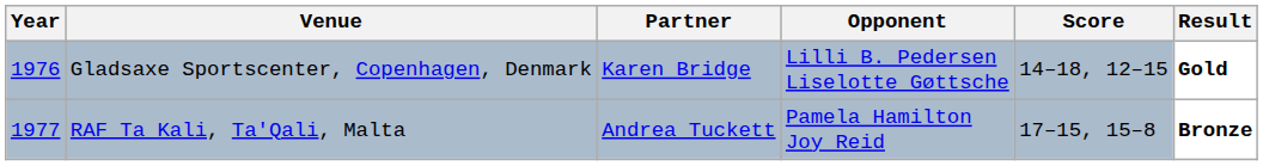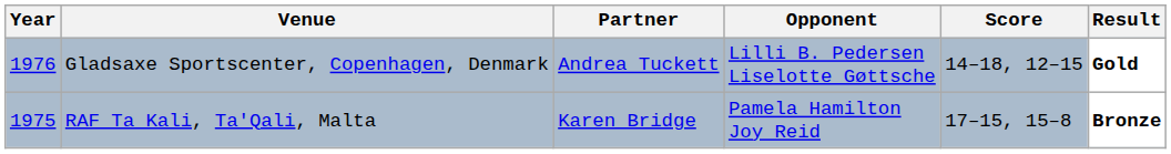 <table class="sortable wikitable" style="font-size: 90%;">
 <tr>
 <th>Year</th>
 <th>Venue</th>
 <th>Partner</th>
 <th>Opponent</th>
 <th>Score</th>
 <th>Result</th>
 </tr>
 <tr style="background:#AABBCC">
 <td align="center"><a href='#'>1976</a></td>
 <td align="left">Gladsaxe Sportscenter, <a href='#'>Copenhagen</a>, Denmark</td>
-<td align="left"> <a href='#'>Karen Bridge</a></td>
+<td align="left"> <a href='#'>Andrea Tuckett</a></td>
 <td align="left"> <a href='#'>Lilli B. Pedersen</a> <br>  <a href='#'>Liselotte Gøttsche</a></td>
 <td align="left">14–18, 12–15</td>
 <td style="text-align:left; background:white"> <strong>Gold</strong></td>
 </tr>
 <tr style="background:#AABBCC">
-<td align="center"><a href='#'>1977</a></td>
+<td align="center"><a href='#'>1975</a></td>
 <td align="left"><a href='#'>RAF Ta Kali</a>, <a href='#'>Ta'Qali</a>, Malta</td>
-<td align="left"> <a href='#'>Andrea Tuckett</a></td>
+<td align="left"> <a href='#'>Karen Bridge</a></td>
 <td align="left"> <a href='#'>Pamela Hamilton</a> <br>  <a href='#'>Joy Reid</a></td>
 <td align="left">17–15, 15–8</td>
 <td style="text-align:left; background:white"> <strong>Bronze</strong></td>
 </tr>
 </table>
